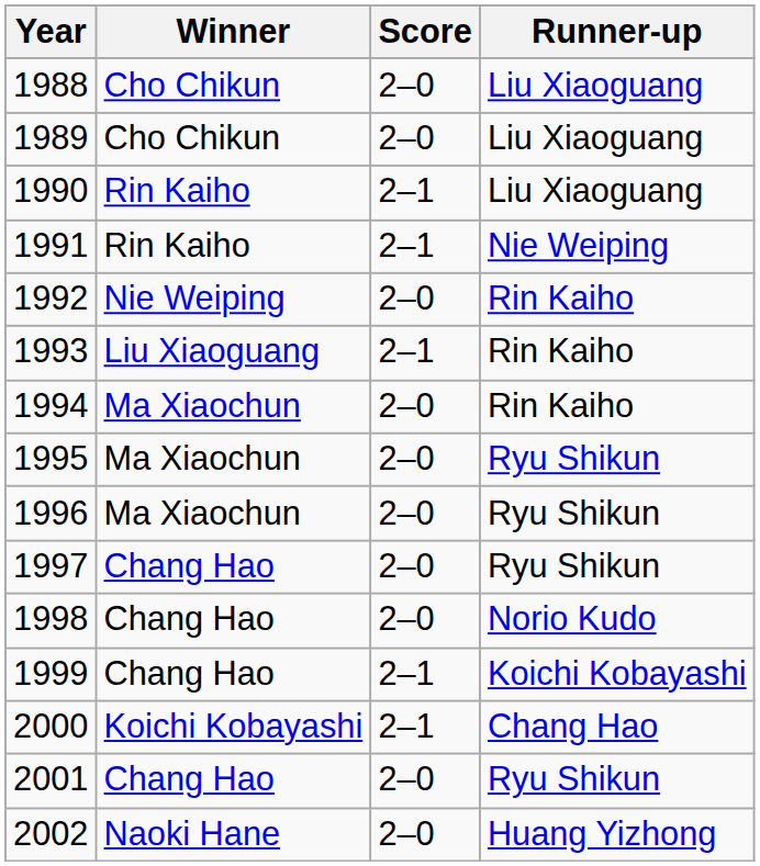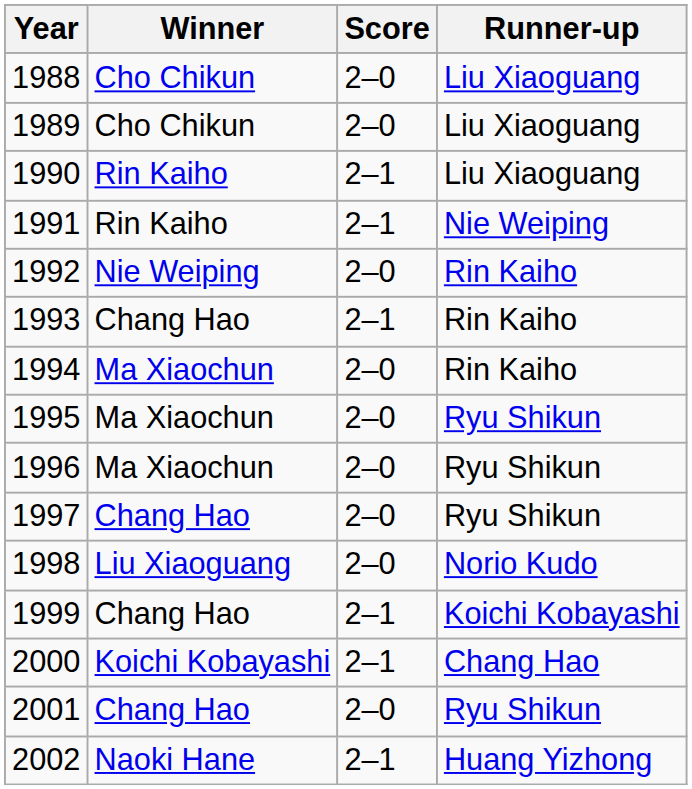 <table class="wikitable">
 <tr>
 <th>Year</th>
 <th>Winner</th>
 <th>Score</th>
 <th>Runner-up</th>
 </tr>
 <tr>
 <td>1988</td>
 <td> <a href='#'>Cho Chikun</a></td>
 <td>2–0</td>
 <td> <a href='#'>Liu Xiaoguang</a></td>
 </tr>
 <tr>
 <td>1989</td>
 <td> Cho Chikun</td>
 <td>2–0</td>
 <td> Liu Xiaoguang</td>
 </tr>
 <tr>
 <td>1990</td>
 <td> <a href='#'>Rin Kaiho</a></td>
 <td>2–1</td>
 <td> Liu Xiaoguang</td>
 </tr>
 <tr>
 <td>1991</td>
 <td> Rin Kaiho</td>
 <td>2–1</td>
 <td> <a href='#'>Nie Weiping</a></td>
 </tr>
 <tr>
 <td>1992</td>
 <td> <a href='#'>Nie Weiping</a></td>
 <td>2–0</td>
 <td> <a href='#'>Rin Kaiho</a></td>
 </tr>
 <tr>
 <td>1993</td>
-<td> <a href='#'>Liu Xiaoguang</a></td>
+<td> Chang Hao</td>
 <td>2–1</td>
 <td> Rin Kaiho</td>
 </tr>
 <tr>
 <td>1994</td>
 <td> <a href='#'>Ma Xiaochun</a></td>
 <td>2–0</td>
 <td> Rin Kaiho</td>
 </tr>
 <tr>
 <td>1995</td>
 <td> Ma Xiaochun</td>
 <td>2–0</td>
 <td> <a href='#'>Ryu Shikun</a></td>
 </tr>
 <tr>
 <td>1996</td>
 <td> Ma Xiaochun</td>
 <td>2–0</td>
 <td> Ryu Shikun</td>
 </tr>
 <tr>
 <td>1997</td>
 <td> <a href='#'>Chang Hao</a></td>
 <td>2–0</td>
 <td> Ryu Shikun</td>
 </tr>
 <tr>
 <td>1998</td>
-<td> Chang Hao</td>
+<td> <a href='#'>Liu Xiaoguang</a></td>
 <td>2–0</td>
 <td> <a href='#'>Norio Kudo</a></td>
 </tr>
 <tr>
 <td>1999</td>
 <td> Chang Hao</td>
 <td>2–1</td>
 <td> <a href='#'>Koichi Kobayashi</a></td>
 </tr>
 <tr>
 <td>2000</td>
 <td> <a href='#'>Koichi Kobayashi</a></td>
 <td>2–1</td>
 <td> <a href='#'>Chang Hao</a></td>
 </tr>
 <tr>
 <td>2001</td>
 <td> <a href='#'>Chang Hao</a></td>
 <td>2–0</td>
 <td> <a href='#'>Ryu Shikun</a></td>
 </tr>
 <tr>
 <td>2002</td>
 <td> <a href='#'>Naoki Hane</a></td>
-<td>2–0</td>
+<td>2–1</td>
 <td> <a href='#'>Huang Yizhong</a></td>
 </tr>
 </table>
